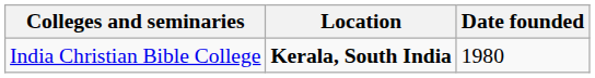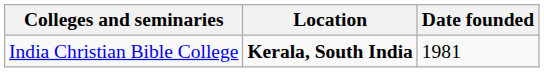 <table class="wikitable">
 <tr>
 <th>Colleges and seminaries</th>
 <th>Location</th>
 <th>Date founded</th>
 </tr>
 <tr>
 <td><a href='#'>India Christian Bible College</a></td>
 <td><strong>Kerala, South India</strong></td>
-<td>1980</td>
+<td>1981</td>
 </tr>
 </table>
